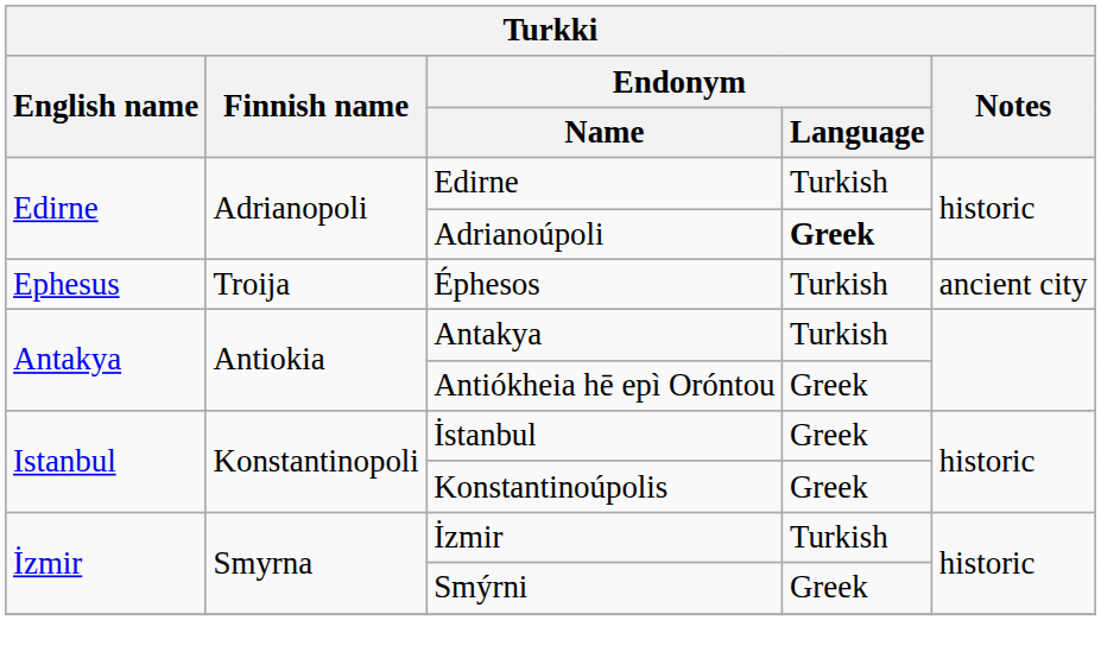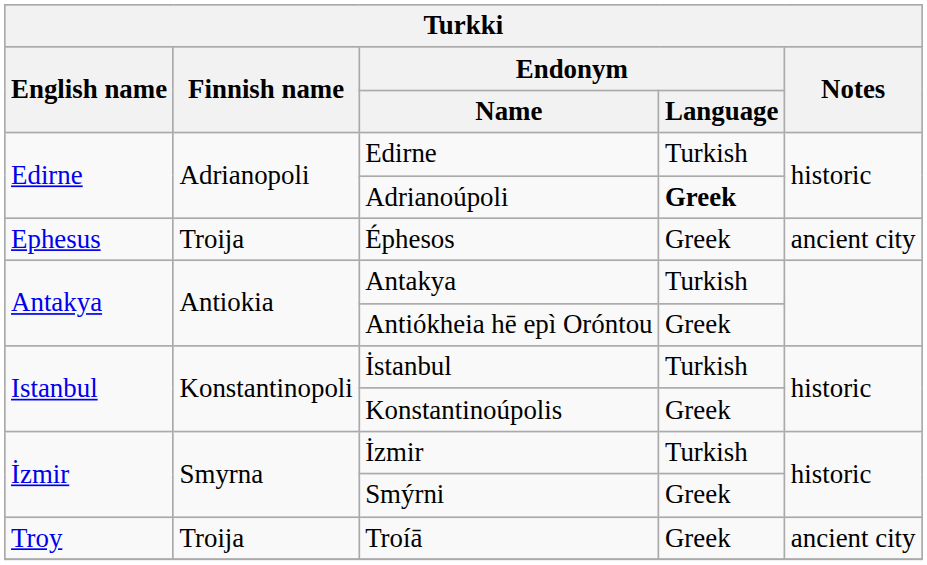 <table class="wikitable sortable">
 <tr>
 <th colspan="5"> Turkki</th>
 </tr>
 <tr>
 <th rowspan="2">English name</th>
 <th rowspan="2">Finnish name</th>
 <th colspan="2">Endonym</th>
 <th rowspan="2">Notes</th>
 </tr>
 <tr>
 <th>Name</th>
 <th>Language</th>
 </tr>
 <tr>
 <td rowspan="2"><a href='#'>Edirne</a></td>
 <td rowspan="2">Adrianopoli</td>
 <td>Edirne</td>
 <td>Turkish</td>
 <td rowspan="2">historic</td>
 </tr>
 <tr>
 <td>Adrianoúpoli</td>
 <td><strong>Greek</strong></td>
 </tr>
 <tr>
 <td><a href='#'>Ephesus</a></td>
 <td>Troija</td>
 <td>Éphesos</td>
-<td>Turkish</td>
+<td>Greek</td>
 <td>ancient city</td>
 </tr>
 <tr>
 <td rowspan="2"><a href='#'>Antakya</a></td>
 <td rowspan="2">Antiokia</td>
 <td>Antakya</td>
 <td>Turkish</td>
 <td rowspan="2"></td>
 </tr>
 <tr>
 <td>Antiókheia hē epì Oróntou</td>
 <td>Greek</td>
 </tr>
 <tr>
 <td rowspan="2"><a href='#'>Istanbul</a></td>
 <td rowspan="2">Konstantinopoli</td>
 <td>İstanbul</td>
-<td>Greek</td>
+<td>Turkish</td>
 <td rowspan="2">historic</td>
 </tr>
 <tr>
 <td>Konstantinoúpolis</td>
 <td>Greek</td>
 </tr>
 <tr>
 <td rowspan="2"><a href='#'>İzmir</a></td>
 <td rowspan="2">Smyrna</td>
 <td>İzmir</td>
 <td>Turkish</td>
 <td rowspan="2">historic</td>
 </tr>
 <tr>
 <td>Smýrni</td>
 <td>Greek</td>
 </tr>
 <tr>
+<td><a href='#'>Troy</a></td>
+<td>Troija</td>
+<td>Troíā</td>
+<td>Greek</td>
+<td>ancient city</td>
+</tr>
+<tr>
 </tr>
 </table>
